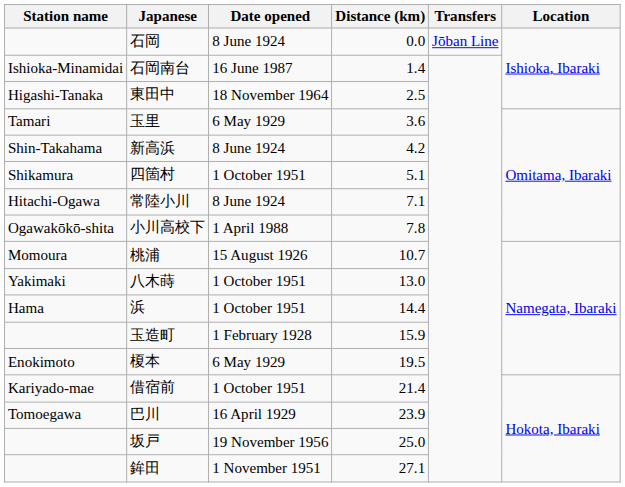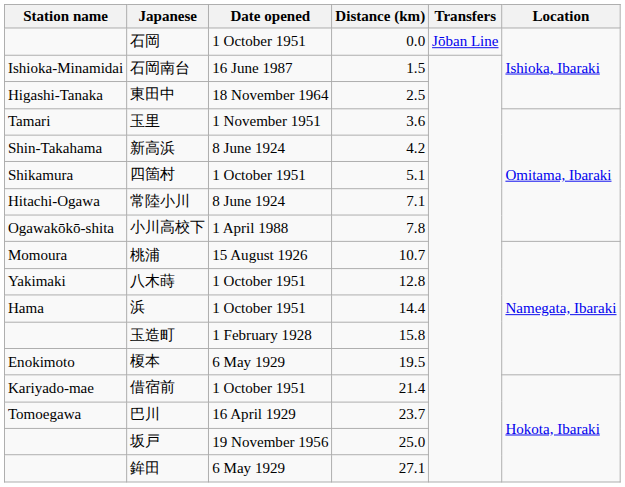 <table class="wikitable">
 <tr>
 <th>Station name</th>
 <th>Japanese</th>
 <th>Date opened</th>
 <th>Distance (km)</th>
 <th>Transfers</th>
 <th>Location</th>
 </tr>
 <tr>
 <td></td>
 <td>石岡</td>
-<td>8 June 1924</td>
+<td>1 October 1951</td>
 <td align = right>0.0</td>
 <td><a href='#'>Jōban Line</a></td>
 <td rowspan=3><a href='#'>Ishioka, Ibaraki</a></td>
 </tr>
 <tr>
 <td>Ishioka-Minamidai</td>
 <td>石岡南台</td>
 <td>16 June 1987</td>
-<td align = right>1.4</td>
+<td align = right>1.5</td>
 <td rowspan=16></td>
 </tr>
 <tr>
 <td>Higashi-Tanaka</td>
 <td>東田中</td>
 <td>18 November 1964</td>
 <td align = right>2.5</td>
 </tr>
 <tr>
 <td>Tamari</td>
 <td>玉里</td>
-<td>6 May 1929</td>
+<td>1 November 1951</td>
 <td align = right>3.6</td>
 <td rowspan=5><a href='#'>Omitama, Ibaraki</a></td>
 </tr>
 <tr>
 <td>Shin-Takahama</td>
 <td>新高浜</td>
 <td>8 June 1924</td>
 <td align = right>4.2</td>
 </tr>
 <tr>
 <td>Shikamura</td>
 <td>四箇村</td>
 <td>1 October 1951</td>
 <td align = right>5.1</td>
 </tr>
 <tr>
 <td>Hitachi-Ogawa</td>
 <td>常陸小川</td>
 <td>8 June 1924</td>
 <td align = right>7.1</td>
 </tr>
 <tr>
 <td>Ogawakōkō-shita</td>
 <td>小川高校下</td>
 <td>1 April 1988</td>
 <td align = right>7.8</td>
 </tr>
 <tr>
 <td>Momoura</td>
 <td>桃浦</td>
 <td>15 August 1926</td>
 <td align = right>10.7</td>
 <td rowspan=5><a href='#'>Namegata, Ibaraki</a></td>
 </tr>
 <tr>
 <td>Yakimaki</td>
 <td>八木蒔</td>
 <td>1 October 1951</td>
-<td align = right>13.0</td>
+<td align = right>12.8</td>
 </tr>
 <tr>
 <td>Hama</td>
 <td>浜</td>
 <td>1 October 1951</td>
 <td align = right>14.4</td>
 </tr>
 <tr>
 <td></td>
 <td>玉造町</td>
 <td>1 February 1928</td>
-<td align = right>15.9</td>
+<td align = right>15.8</td>
 </tr>
 <tr>
 <td>Enokimoto</td>
 <td>榎本</td>
 <td>6 May 1929</td>
 <td align = right>19.5</td>
 </tr>
 <tr>
 <td>Kariyado-mae</td>
 <td>借宿前</td>
 <td>1 October 1951</td>
 <td align = right>21.4</td>
 <td rowspan=4><a href='#'>Hokota, Ibaraki</a></td>
 </tr>
 <tr>
 <td>Tomoegawa</td>
 <td>巴川</td>
 <td>16 April 1929</td>
-<td align = right>23.9</td>
+<td align = right>23.7</td>
 </tr>
 <tr>
 <td></td>
 <td>坂戸</td>
 <td>19 November 1956</td>
 <td align = right>25.0</td>
 </tr>
 <tr>
 <td></td>
 <td>鉾田</td>
-<td>1 November 1951</td>
+<td>6 May 1929</td>
 <td align = right>27.1</td>
 </tr>
 </table>
